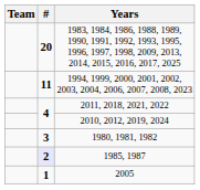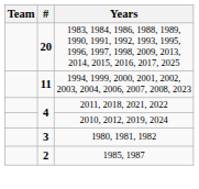 <table class="wikitable" style="text-align:center;">
 <tr>
 <th>Team</th>
 <th>#</th>
 <th>Years</th>
 </tr>
 <tr>
 <td style=><strong></strong></td>
 <td><strong>20</strong></td>
 <td style="font-size:80%;">1983, 1984, 1986, 1988, 1989, <br> 1990, 1991, 1992, 1993, 1995, <br> 1996, 1997, 1998, 2009, 2013, <br> 2014, 2015, 2016, 2017, 2025</td>
 </tr>
 <tr>
 <td style=><strong></strong></td>
 <td><strong>11</strong></td>
 <td style="font-size:80%;">1994, 1999, 2000, 2001, 2002, <br> 2003, 2004, 2006, 2007, 2008, 2023</td>
 </tr>
 <tr>
 <td style=><strong></strong></td>
 <td rowspan = 2><strong>4</strong></td>
 <td style="font-size:80%;">2011, 2018, 2021, 2022</td>
 </tr>
 <tr>
 <td style=><strong></strong></td>
 <td style="font-size:80%;">2010, 2012, 2019, 2024</td>
 </tr>
 <tr>
 <td style=><em></em></td>
 <td><strong>3</strong></td>
 <td style="font-size:80%;">1980, 1981, 1982</td>
 </tr>
 <tr>
 <td style=><strong></strong></td>
-<td style="background: lavender;"><strong>2</strong></td>
+<td><strong>2</strong></td>
 <td style="font-size:80%;">1985, 1987</td>
 </tr>
-<tr>
-<td style=><strong></strong></td>
-<td><strong>1</strong></td>
-<td style="font-size:80%;">2005</td>
-</tr>
 </table>
